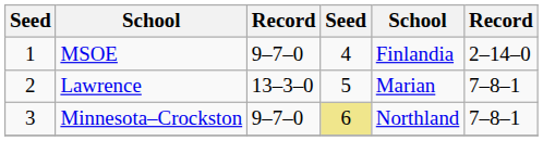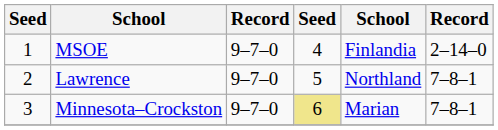 <table class="wikitable">
 <tr>
 <th>Seed</th>
 <th>School</th>
 <th>Record</th>
 <th>Seed</th>
 <th>School</th>
 <th>Record</th>
 </tr>
 <tr>
 <td align=center>1</td>
 <td><a href='#'>MSOE</a></td>
 <td>9–7–0</td>
 <td align=center>4</td>
 <td><a href='#'>Finlandia</a></td>
 <td>2–14–0</td>
 </tr>
 <tr>
 <td align=center>2</td>
 <td><a href='#'>Lawrence</a></td>
-<td>13–3–0</td>
+<td>9–7–0</td>
 <td align=center>5</td>
-<td><a href='#'>Marian</a></td>
+<td><a href='#'>Northland</a></td>
 <td>7–8–1</td>
 </tr>
 <tr>
 <td align=center>3</td>
 <td><a href='#'>Minnesota–Crockston</a></td>
 <td>9–7–0</td>
 <td align=center style="background: khaki;">6</td>
-<td><a href='#'>Northland</a></td>
+<td><a href='#'>Marian</a></td>
 <td>7–8–1</td>
 </tr>
 <tr>
 </tr>
 </table>
